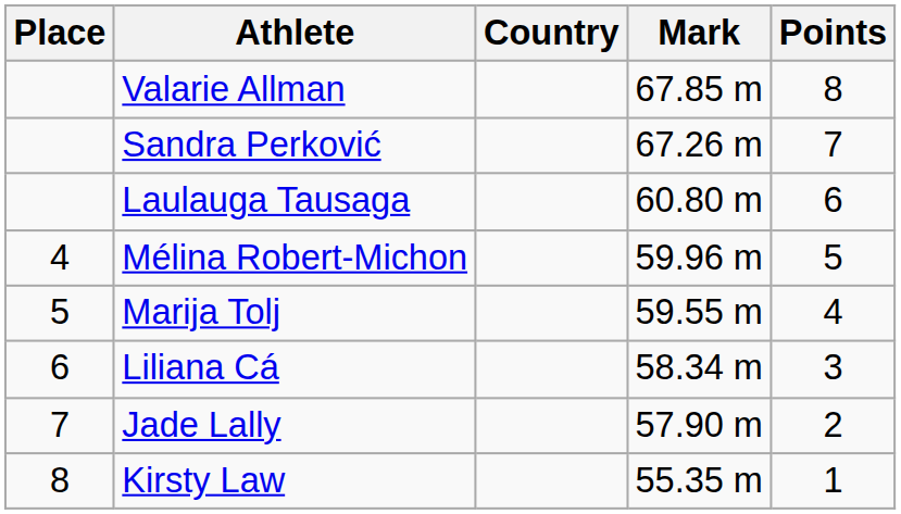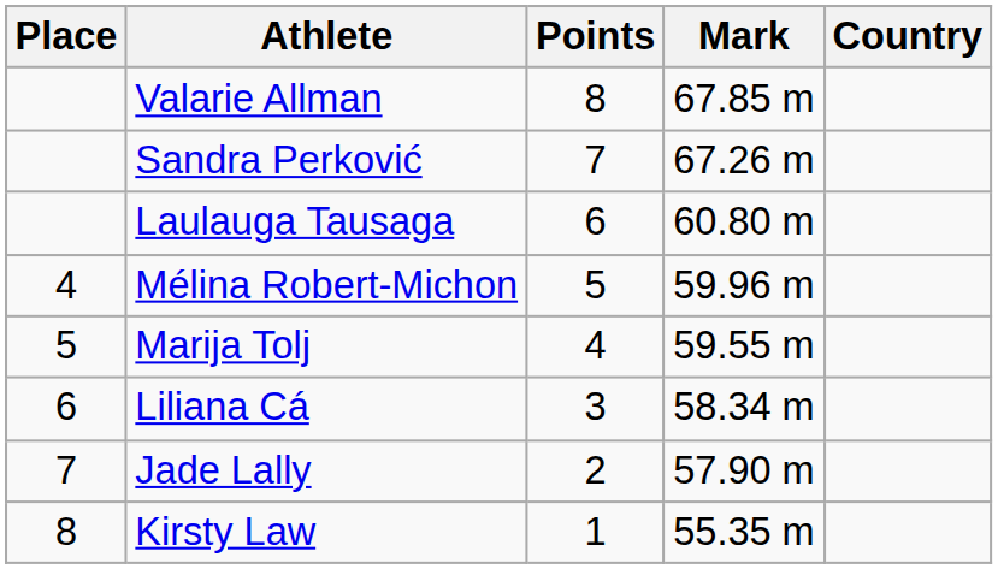 <table class="wikitable">
 <tr>
 <th>Place</th>
 <th>Athlete</th>
+<th>Points</th>
+<th>Mark</th>
 <th>Country</th>
-<th>Mark</th>
-<th>Points</th>
 </tr>
 <tr>
 <td align=center></td>
 <td><a href='#'>Valarie Allman</a></td>
+<td align=center>8</td>
+<td>67.85 m</td>
 <td></td>
-<td>67.85 m</td>
-<td align=center>8</td>
 </tr>
 <tr>
 <td align=center></td>
 <td><a href='#'>Sandra Perković</a></td>
+<td align=center>7</td>
+<td>67.26 m</td>
 <td></td>
-<td>67.26 m</td>
-<td align=center>7</td>
 </tr>
 <tr>
 <td align=center></td>
 <td><a href='#'>Laulauga Tausaga</a></td>
+<td align=center>6</td>
+<td>60.80 m</td>
 <td></td>
-<td>60.80 m</td>
-<td align=center>6</td>
 </tr>
 <tr>
 <td align=center>4</td>
 <td><a href='#'>Mélina Robert-Michon</a></td>
+<td align=center>5</td>
+<td>59.96 m</td>
 <td></td>
-<td>59.96 m</td>
-<td align=center>5</td>
 </tr>
 <tr>
 <td align=center>5</td>
 <td><a href='#'>Marija Tolj</a></td>
+<td align=center>4</td>
+<td>59.55 m</td>
 <td></td>
-<td>59.55 m</td>
-<td align=center>4</td>
 </tr>
 <tr>
 <td align=center>6</td>
 <td><a href='#'>Liliana Cá</a></td>
+<td align=center>3</td>
+<td>58.34 m</td>
 <td></td>
-<td>58.34 m</td>
-<td align=center>3</td>
 </tr>
 <tr>
 <td align=center>7</td>
 <td><a href='#'>Jade Lally</a></td>
+<td align=center>2</td>
+<td>57.90 m</td>
 <td></td>
-<td>57.90 m</td>
-<td align=center>2</td>
 </tr>
 <tr>
 <td align=center>8</td>
 <td><a href='#'>Kirsty Law</a></td>
+<td align=center>1</td>
+<td>55.35 m</td>
 <td></td>
-<td>55.35 m</td>
-<td align=center>1</td>
 </tr>
 </table>
